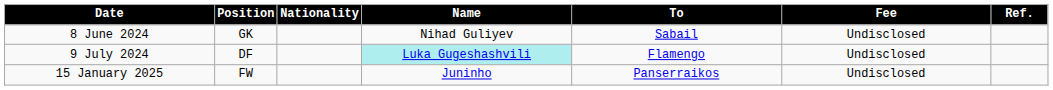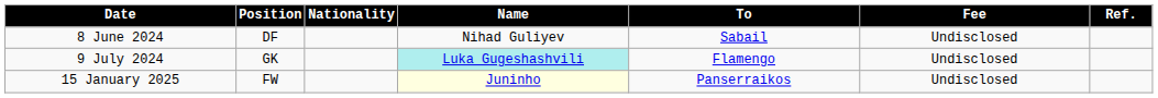 <table class="wikitable"  style="text-align:center; font-size:90%; ">
 <tr>
 <th style="background:#000000; color:#fff; width:200px;">Date</th>
 <th style="background:#000000; color:#fff; width:50px;">Position</th>
 <th style="background:#000000; color:#fff; width:50px;">Nationality</th>
 <th style="background:#000000; color:#fff; width:200px;">Name</th>
 <th style="background:#000000; color:#fff; width:200px;">To</th>
 <th style="background:#000000; color:#fff; width:200px;">Fee</th>
 <th style="background:#000000; color:#fff; width:50px;">Ref.</th>
 </tr>
 <tr>
 <td>8 June 2024</td>
-<td>GK</td>
+<td>DF</td>
 <td></td>
 <td>Nihad Guliyev</td>
 <td><a href='#'>Sabail</a></td>
 <td>Undisclosed</td>
 <td></td>
 </tr>
 <tr>
 <td>9 July 2024</td>
-<td>DF</td>
+<td>GK</td>
 <td></td>
 <td style="background: paleturquoise;"><a href='#'>Luka Gugeshashvili</a></td>
 <td><a href='#'>Flamengo</a></td>
 <td>Undisclosed</td>
 <td></td>
 </tr>
 <tr>
 <td>15 January 2025</td>
 <td>FW</td>
 <td></td>
-<td><a href='#'>Juninho</a></td>
+<td style="background: lightyellow;"><a href='#'>Juninho</a></td>
 <td><a href='#'>Panserraikos</a></td>
 <td>Undisclosed</td>
 <td></td>
 </tr>
 </table>
